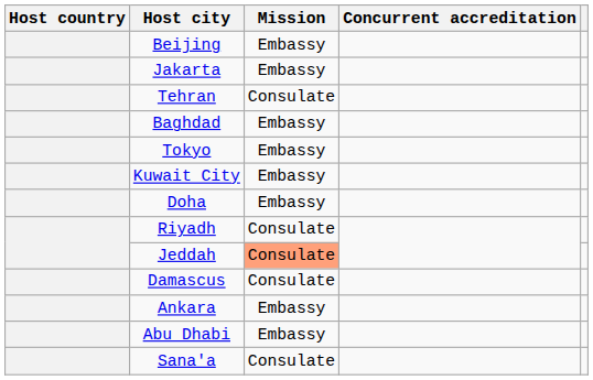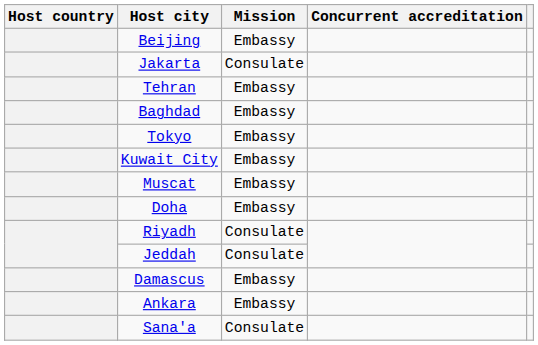 <table class="wikitable plainrowheaders" style="text-align:center;">
 <tr>
 <th scope="col">Host country</th>
 <th scope="col">Host city</th>
 <th scope="col">Mission</th>
 <th scope="col">Concurrent accreditation</th>
 <th scope="col"></th>
 </tr>
 <tr>
 <th scope="row"></th>
 <td><a href='#'>Beijing</a></td>
 <td>Embassy</td>
 <td></td>
 <td></td>
 </tr>
 <tr>
 <th scope="row"></th>
 <td><a href='#'>Jakarta</a></td>
-<td>Embassy</td>
+<td>Consulate</td>
 <td></td>
 <td></td>
 </tr>
 <tr>
 <th scope="row"></th>
 <td><a href='#'>Tehran</a></td>
-<td>Consulate</td>
+<td>Embassy</td>
 <td></td>
 <td></td>
 </tr>
 <tr>
 <th scope="row"></th>
 <td><a href='#'>Baghdad</a></td>
 <td>Embassy</td>
 <td></td>
 <td></td>
 </tr>
 <tr>
 <th scope="row"></th>
 <td><a href='#'>Tokyo</a></td>
 <td>Embassy</td>
 <td></td>
 <td></td>
 </tr>
 <tr>
 <th scope="row"></th>
 <td><a href='#'>Kuwait City</a></td>
 <td>Embassy</td>
 <td></td>
 <td></td>
 </tr>
 <tr>
 <th scope="row"></th>
+<td><a href='#'>Muscat</a></td>
+<td>Embassy</td>
+<td></td>
+<td></td>
+</tr>
+<tr>
+<th scope="row"></th>
 <td><a href='#'>Doha</a></td>
 <td>Embassy</td>
 <td></td>
 <td></td>
 </tr>
 <tr>
 <th scope="row" rowspan="2"></th>
 <td><a href='#'>Riyadh</a></td>
 <td>Consulate</td>
 <td rowspan="2"></td>
 <td></td>
 </tr>
 <tr>
 <td><a href='#'>Jeddah</a></td>
-<td style="background: lightsalmon;">Consulate</td>
+<td>Consulate</td>
 <td></td>
 </tr>
 <tr>
 <th scope="row"></th>
 <td><a href='#'>Damascus</a></td>
-<td>Consulate</td>
+<td>Embassy</td>
 <td></td>
 <td></td>
 </tr>
 <tr>
 <th scope="row"></th>
 <td><a href='#'>Ankara</a></td>
 <td>Embassy</td>
 <td></td>
 <td></td>
 </tr>
 <tr>
 <th scope="row"></th>
-<td><a href='#'>Abu Dhabi</a></td>
-<td>Embassy</td>
-<td></td>
-<td></td>
-</tr>
-<tr>
-<th scope="row"></th>
 <td><a href='#'>Sana'a</a></td>
 <td>Consulate</td>
 <td></td>
 <td></td>
 </tr>
 </table>
